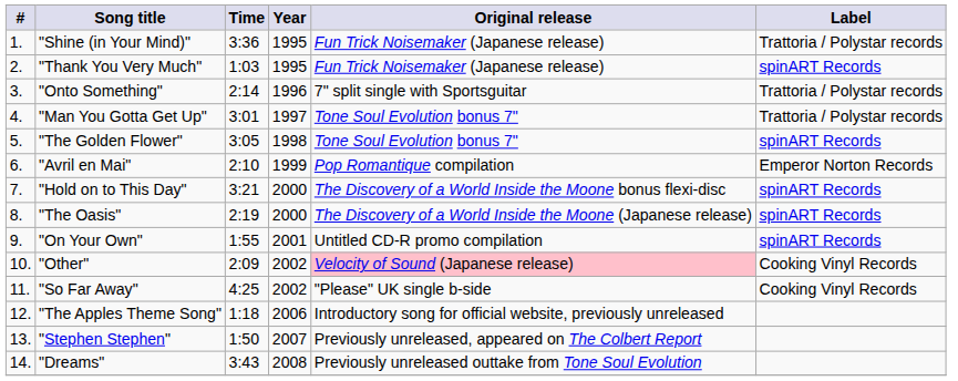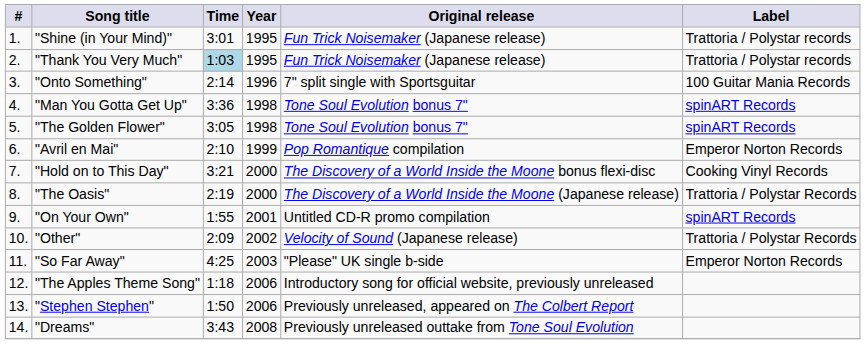 <table class="wikitable" style="font-size:90%; text-align:left; margin: 5px;">
 <tr>
 <th style="background:#ddddee;">#</th>
 <th style="background:#ddddee;">Song title</th>
 <th style="background:#ddddee;">Time</th>
 <th style="background:#ddddee;">Year</th>
 <th style="background:#ddddee;">Original release</th>
 <th style="background:#ddddee;">Label</th>
 </tr>
 <tr>
 <td>1.</td>
 <td>"Shine (in Your Mind)"</td>
-<td>3:36</td>
+<td>3:01</td>
 <td>1995</td>
 <td><em><a href='#'>Fun Trick Noisemaker</a></em> (Japanese release)</td>
 <td>Trattoria / Polystar records</td>
 </tr>
 <tr>
 <td>2.</td>
 <td>"Thank You Very Much"</td>
-<td>1:03</td>
+<td style="background: lightblue;">1:03</td>
 <td>1995</td>
 <td><em><a href='#'>Fun Trick Noisemaker</a></em> (Japanese release)</td>
-<td><a href='#'>spinART Records</a></td>
+<td>Trattoria / Polystar records</td>
 </tr>
 <tr>
 <td>3.</td>
 <td>"Onto Something"</td>
 <td>2:14</td>
 <td>1996</td>
 <td>7" split single with Sportsguitar</td>
-<td>Trattoria / Polystar records</td>
+<td>100 Guitar Mania Records</td>
 </tr>
 <tr>
 <td>4.</td>
 <td>"Man You Gotta Get Up"</td>
-<td>3:01</td>
-<td>1997</td>
+<td>3:36</td>
+<td>1998</td>
 <td><em><a href='#'>Tone Soul Evolution</a></em> <a href='#'>bonus 7"</a></td>
-<td>Trattoria / Polystar records</td>
+<td><a href='#'>spinART Records</a></td>
 </tr>
 <tr>
 <td>5.</td>
 <td>"The Golden Flower"</td>
 <td>3:05</td>
 <td>1998</td>
 <td><em><a href='#'>Tone Soul Evolution</a></em> <a href='#'>bonus 7"</a></td>
 <td><a href='#'>spinART Records</a></td>
 </tr>
 <tr>
 <td>6.</td>
 <td>"Avril en Mai"</td>
 <td>2:10</td>
 <td>1999</td>
 <td><em><a href='#'>Pop Romantique</a></em> compilation</td>
 <td>Emperor Norton Records</td>
 </tr>
 <tr>
 <td>7.</td>
 <td>"Hold on to This Day"</td>
 <td>3:21</td>
 <td>2000</td>
 <td><em><a href='#'>The Discovery of a World Inside the Moone</a></em> bonus flexi-disc</td>
-<td><a href='#'>spinART Records</a></td>
+<td>Cooking Vinyl Records</td>
 </tr>
 <tr>
 <td>8.</td>
 <td>"The Oasis"</td>
 <td>2:19</td>
 <td>2000</td>
 <td><em><a href='#'>The Discovery of a World Inside the Moone</a></em> (Japanese release)</td>
-<td><a href='#'>spinART Records</a></td>
+<td>Trattoria / Polystar Records</td>
 </tr>
 <tr>
 <td>9.</td>
 <td>"On Your Own"</td>
 <td>1:55</td>
 <td>2001</td>
 <td>Untitled CD-R promo compilation</td>
 <td><a href='#'>spinART Records</a></td>
 </tr>
 <tr>
 <td>10.</td>
 <td>"Other"</td>
 <td>2:09</td>
 <td>2002</td>
-<td style="background: pink;"><em><a href='#'>Velocity of Sound</a></em> (Japanese release)</td>
-<td>Cooking Vinyl Records</td>
+<td><em><a href='#'>Velocity of Sound</a></em> (Japanese release)</td>
+<td>Trattoria / Polystar Records</td>
 </tr>
 <tr>
 <td>11.</td>
 <td>"So Far Away"</td>
 <td>4:25</td>
-<td>2002</td>
+<td>2003</td>
 <td>"Please" UK single b-side</td>
-<td>Cooking Vinyl Records</td>
+<td>Emperor Norton Records</td>
 </tr>
 <tr>
 <td>12.</td>
 <td>"The Apples Theme Song"</td>
 <td>1:18</td>
 <td>2006</td>
 <td>Introductory song for official website, previously unreleased</td>
 <td></td>
 </tr>
 <tr>
 <td>13.</td>
 <td>"<a href='#'>Stephen Stephen</a>"</td>
 <td>1:50</td>
-<td>2007</td>
+<td>2006</td>
 <td>Previously unreleased, appeared on <em><a href='#'>The Colbert Report</a></em></td>
 <td></td>
 </tr>
 <tr>
 <td>14.</td>
 <td>"Dreams"</td>
 <td>3:43</td>
 <td>2008</td>
 <td>Previously unreleased outtake from <em><a href='#'>Tone Soul Evolution</a></em></td>
 <td></td>
 </tr>
 <tr>
 </tr>
 </table>
